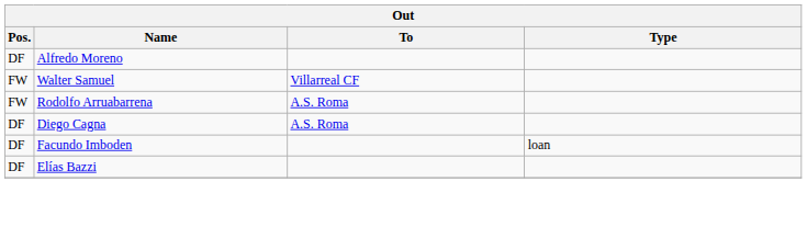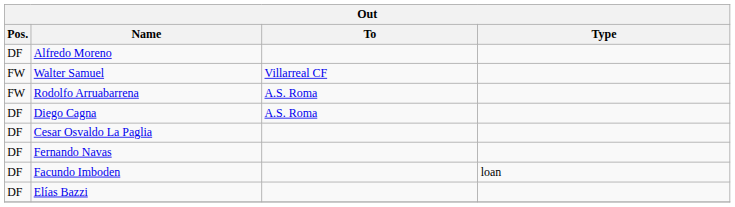 <table class="wikitable" style="font-size:90%;width:99%;">
 <tr>
 <th colspan="4">Out</th>
 </tr>
 <tr>
 <th width=3%>Pos.</th>
 <th width=32%>Name</th>
 <th width=30%>To</th>
 <th width=35%>Type</th>
 </tr>
 <tr>
 <td>DF</td>
 <td><a href='#'>Alfredo Moreno</a></td>
 <td></td>
 <td></td>
 </tr>
 <tr>
 <td>FW</td>
 <td><a href='#'>Walter Samuel</a></td>
 <td><a href='#'>Villarreal CF</a></td>
 <td></td>
 </tr>
 <tr>
 <td>FW</td>
 <td><a href='#'>Rodolfo Arruabarrena</a></td>
 <td><a href='#'>A.S. Roma</a></td>
 <td></td>
 </tr>
 <tr>
 <td>DF</td>
 <td><a href='#'>Diego Cagna</a></td>
 <td><a href='#'>A.S. Roma</a></td>
 <td></td>
 </tr>
 <tr>
 <td>DF</td>
+<td><a href='#'>Cesar Osvaldo La Paglia</a></td>
+<td></td>
+<td></td>
+</tr>
+<tr>
+<td>DF</td>
+<td><a href='#'>Fernando Navas</a></td>
+<td></td>
+<td></td>
+</tr>
+<tr>
+<td>DF</td>
 <td><a href='#'>Facundo Imboden</a></td>
 <td></td>
 <td>loan</td>
 </tr>
 <tr>
 <td>DF</td>
 <td><a href='#'>Elías Bazzi</a></td>
 <td></td>
 <td></td>
 </tr>
 <tr>
 </tr>
 </table>
